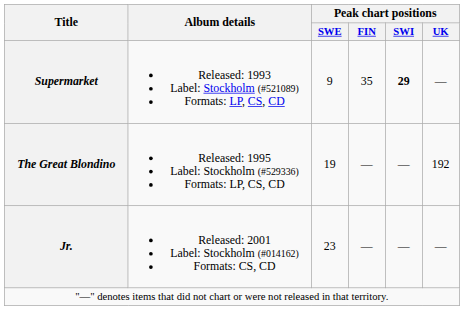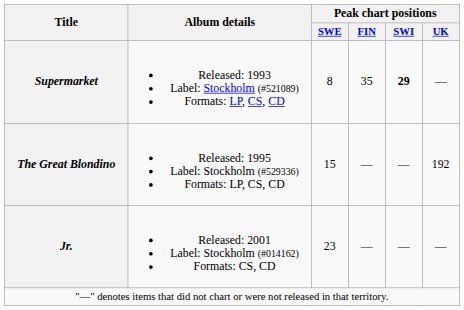 <table class="wikitable plainrowheaders" style="text-align:center;">
 <tr>
 <th scope="col" rowspan="2" style="width:10em;">Title</th>
 <th scope="col" rowspan="2" style="width:15em;">Album details</th>
 <th scope="col" colspan="4">Peak chart positions</th>
 </tr>
 <tr>
 <th style="width:3em;font-size:90%;"><a href='#'>SWE</a><br></th>
 <th style="width:3em;font-size:90%;"><a href='#'>FIN</a><br></th>
 <th style="width:3em;font-size:90%;"><a href='#'>SWI</a><br></th>
 <th style="width:3em;font-size:90%;"><a href='#'>UK</a><br></th>
 </tr>
 <tr>
 <th scope="row"><em>Supermarket</em></th>
 <td><br><ul><li>Released: 1993</li><li>Label: <a href='#'>Stockholm</a> <small>(#521089)</small></li><li>Formats: <a href='#'>LP</a>, <a href='#'>CS</a>, <a href='#'>CD</a></li></ul></td>
-<td>9</td>
+<td>8</td>
 <td>35</td>
 <td><strong>29</strong></td>
 <td>—</td>
 </tr>
 <tr>
 <th scope="row"><em>The Great Blondino</em></th>
 <td><br><ul><li>Released: 1995</li><li>Label: Stockholm <small>(#529336)</small></li><li>Formats: LP, CS, CD</li></ul></td>
-<td>19</td>
+<td>15</td>
 <td>—</td>
 <td>—</td>
 <td>192</td>
 </tr>
 <tr>
 <th scope="row"><em>Jr.</em></th>
 <td><br><ul><li>Released: 2001</li><li>Label: Stockholm <small>(#014162)</small></li><li>Formats: CS, CD</li></ul></td>
 <td>23</td>
 <td>—</td>
 <td>—</td>
 <td>—</td>
 </tr>
 <tr>
 <td align="center" colspan="15" style="font-size:90%">"—" denotes items that did not chart or were not released in that territory.</td>
 </tr>
 </table>
